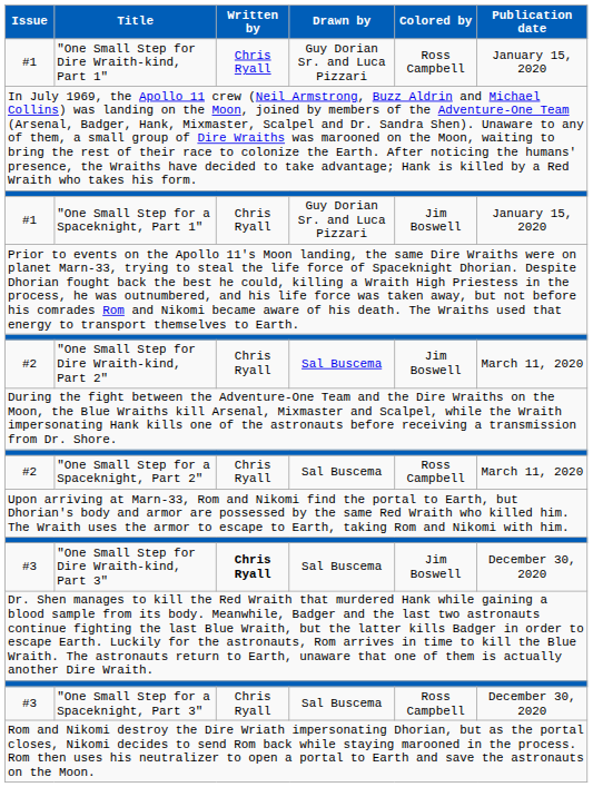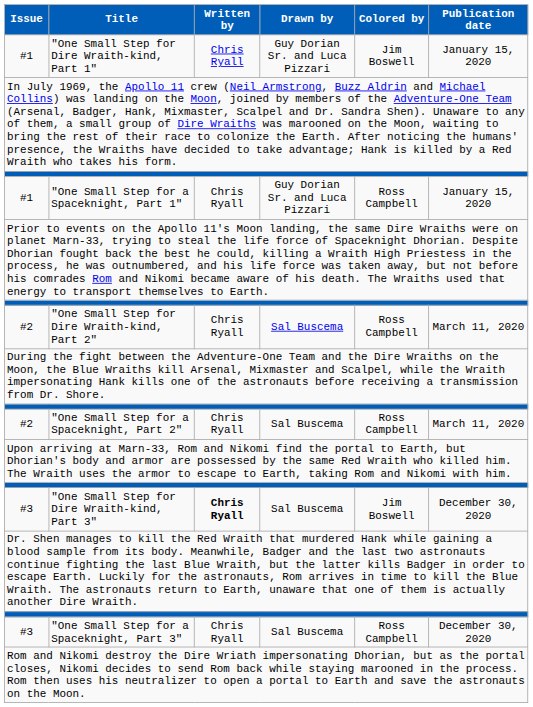 <table class="wikitable" width="100%;" style="text-align: center;">
 <tr>
 <th style="background:#005EB8; color:white">Issue</th>
 <th style="background:#005EB8; color:white">Title</th>
 <th style="background:#005EB8; color:white">Written by</th>
 <th style="background:#005EB8; color:white">Drawn by</th>
 <th style="background:#005EB8; color:white">Colored by</th>
 <th style="background:#005EB8; color:white">Publication date</th>
 </tr>
 <tr>
 <td>#1</td>
 <td style="text-align: left;">"One Small Step for Dire Wraith-kind, Part 1"</td>
 <td><a href='#'>Chris Ryall</a></td>
 <td>Guy Dorian Sr. and Luca Pizzari</td>
-<td>Ross Campbell</td>
+<td>Jim Boswell</td>
 <td>January 15, 2020</td>
 </tr>
 <tr>
 <td colspan="6" style="text-align: left;">In July 1969, the <a href='#'>Apollo 11</a> crew (<a href='#'>Neil Armstrong</a>, <a href='#'>Buzz Aldrin</a> and <a href='#'>Michael Collins</a>) was landing on the <a href='#'>Moon</a>, joined by members of the <a href='#'>Adventure-One Team</a> (Arsenal, Badger, Hank, Mixmaster, Scalpel and Dr. Sandra Shen). Unaware to any of them, a small group of <a href='#'>Dire Wraiths</a> was marooned on the Moon, waiting to bring the rest of their race to colonize the Earth. After noticing the humans' presence, the Wraiths have decided to take advantage; Hank is killed by a Red Wraith who takes his form.</td>
 </tr>
 <tr>
 <th colspan="6" style="background:#005EB8"></th>
 </tr>
 <tr>
 <td>#1</td>
 <td style="text-align: left;">"One Small Step for a Spaceknight, Part 1"</td>
 <td>Chris Ryall</td>
 <td>Guy Dorian Sr. and Luca Pizzari</td>
-<td>Jim Boswell</td>
+<td>Ross Campbell</td>
 <td>January 15, 2020</td>
 </tr>
 <tr>
 <td colspan="6" style="text-align: left;">Prior to events on the Apollo 11's Moon landing, the same Dire Wraiths were on planet Marn-33, trying to steal the life force of Spaceknight Dhorian. Despite Dhorian fought back the best he could, killing a Wraith High Priestess in the process, he was outnumbered, and his life force was taken away, but not before his comrades <a href='#'>Rom</a> and Nikomi became aware of his death. The Wraiths used that energy to transport themselves to Earth.</td>
 </tr>
 <tr>
 <th colspan="6" style="background:#005EB8"></th>
 </tr>
 <tr>
 <td>#2</td>
 <td style="text-align: left;">"One Small Step for Dire Wraith-kind, Part 2"</td>
 <td>Chris Ryall</td>
 <td><a href='#'>Sal Buscema</a></td>
-<td>Jim Boswell</td>
+<td>Ross Campbell</td>
 <td>March 11, 2020</td>
 </tr>
 <tr>
 <td colspan="6" style="text-align: left;">During the fight between the Adventure-One Team and the Dire Wraiths on the Moon, the Blue Wraiths kill Arsenal, Mixmaster and Scalpel, while the Wraith impersonating Hank kills one of the astronauts before receiving a transmission from Dr. Shore.</td>
 </tr>
 <tr>
 <th colspan="6" style="background:#005EB8"></th>
 </tr>
 <tr>
 <td>#2</td>
 <td style="text-align: left;">"One Small Step for a Spaceknight, Part 2"</td>
 <td>Chris Ryall</td>
 <td>Sal Buscema</td>
 <td>Ross Campbell</td>
 <td>March 11, 2020</td>
 </tr>
 <tr>
 <td colspan="6" style="text-align: left;">Upon arriving at Marn-33, Rom and Nikomi find the portal to Earth, but Dhorian's body and armor are possessed by the same Red Wraith who killed him. The Wraith uses the armor to escape to Earth, taking Rom and Nikomi with him.</td>
 </tr>
 <tr>
 <th colspan="6" style="background:#005EB8"></th>
 </tr>
 <tr>
 <td>#3</td>
 <td style="text-align: left;">"One Small Step for Dire Wraith-kind, Part 3"</td>
 <td><strong>Chris Ryall</strong></td>
 <td>Sal Buscema</td>
 <td>Jim Boswell</td>
 <td>December 30, 2020</td>
 </tr>
 <tr>
 <td colspan="6" style="text-align: left;">Dr. Shen manages to kill the Red Wraith that murdered Hank while gaining a blood sample from its body. Meanwhile, Badger and the last two astronauts continue fighting the last Blue Wraith, but the latter kills Badger in order to escape Earth. Luckily for the astronauts, Rom arrives in time to kill the Blue Wraith. The astronauts return to Earth, unaware that one of them is actually another Dire Wraith.</td>
 </tr>
 <tr>
 <th colspan="6" style="background:#005EB8"></th>
 </tr>
 <tr>
 <td>#3</td>
 <td style="text-align: left;">"One Small Step for a Spaceknight, Part 3"</td>
 <td>Chris Ryall</td>
 <td>Sal Buscema</td>
 <td>Ross Campbell</td>
 <td>December 30, 2020</td>
 </tr>
 <tr>
 <td colspan="6" style="text-align: left;">Rom and Nikomi destroy the Dire Wriath impersonating Dhorian, but as the portal closes, Nikomi decides to send Rom back while staying marooned in the process. Rom then uses his neutralizer to open a portal to Earth and save the astronauts on the Moon.</td>
 </tr>
 </table>
